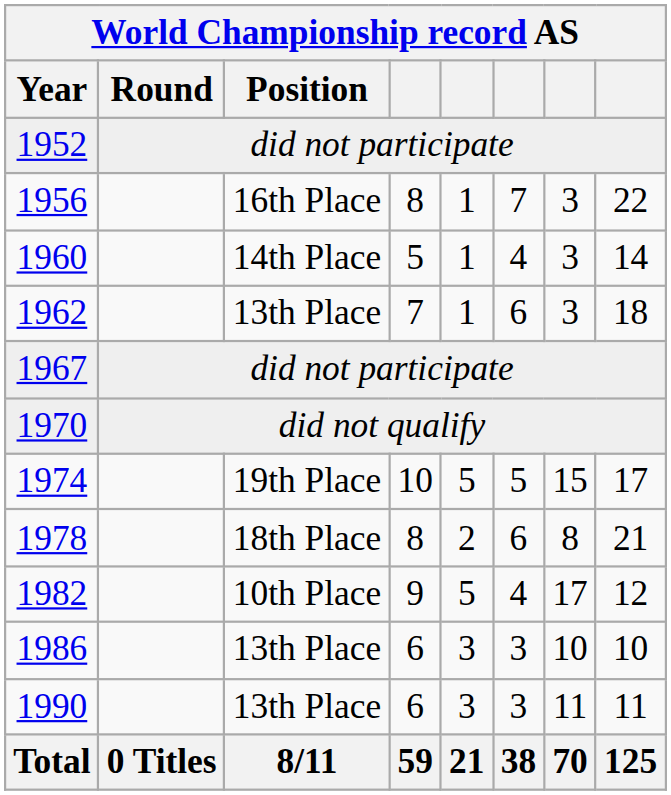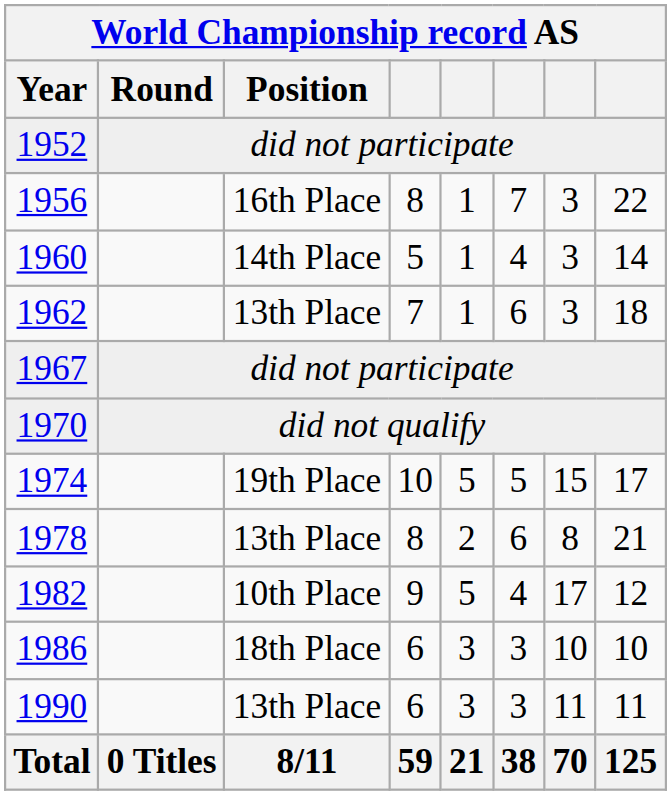 <table class="wikitable" style="text-align: center;">
 <tr>
 <th colspan=8><a href='#'>World Championship record</a> AS </th>
 </tr>
 <tr>
 <th>Year</th>
 <th>Round</th>
 <th>Position</th>
 <th></th>
 <th></th>
 <th></th>
 <th></th>
 <th></th>
 </tr>
 <tr bgcolor="efefef">
 <td> <a href='#'>1952</a></td>
 <td colspan=7 align=center><em>did not participate</em></td>
 </tr>
 <tr>
 <td> <a href='#'>1956</a></td>
 <td></td>
 <td>16th Place</td>
 <td>8</td>
 <td>1</td>
 <td>7</td>
 <td>3</td>
 <td>22</td>
 </tr>
 <tr>
 <td> <a href='#'>1960</a></td>
 <td></td>
 <td>14th Place</td>
 <td>5</td>
 <td>1</td>
 <td>4</td>
 <td>3</td>
 <td>14</td>
 </tr>
 <tr>
 <td> <a href='#'>1962</a></td>
 <td></td>
 <td>13th Place</td>
 <td>7</td>
 <td>1</td>
 <td>6</td>
 <td>3</td>
 <td>18</td>
 </tr>
 <tr bgcolor="efefef">
 <td> <a href='#'>1967</a></td>
 <td colspan=7 rowspan=1 align=center><em>did not participate</em></td>
 </tr>
 <tr bgcolor="efefef">
 <td> <a href='#'>1970</a></td>
 <td colspan=7 rowspan=1 align=center><em>did not qualify</em></td>
 </tr>
 <tr>
 <td> <a href='#'>1974</a></td>
 <td></td>
 <td>19th Place</td>
 <td>10</td>
 <td>5</td>
 <td>5</td>
 <td>15</td>
 <td>17</td>
 </tr>
 <tr>
 <td> <a href='#'>1978</a></td>
 <td></td>
-<td>18th Place</td>
+<td>13th Place</td>
 <td>8</td>
 <td>2</td>
 <td>6</td>
 <td>8</td>
 <td>21</td>
 </tr>
 <tr>
 <td> <a href='#'>1982</a></td>
 <td></td>
 <td>10th Place</td>
 <td>9</td>
 <td>5</td>
 <td>4</td>
 <td>17</td>
 <td>12</td>
 </tr>
 <tr>
 <td> <a href='#'>1986</a></td>
 <td></td>
-<td>13th Place</td>
+<td>18th Place</td>
 <td>6</td>
 <td>3</td>
 <td>3</td>
 <td>10</td>
 <td>10</td>
 </tr>
 <tr>
 <td> <a href='#'>1990</a></td>
 <td></td>
 <td>13th Place</td>
 <td>6</td>
 <td>3</td>
 <td>3</td>
 <td>11</td>
 <td>11</td>
 </tr>
 <tr>
 <th>Total</th>
 <th>0 Titles</th>
 <th>8/11</th>
 <th>59</th>
 <th>21</th>
 <th>38</th>
 <th>70</th>
 <th>125</th>
 </tr>
 </table>
